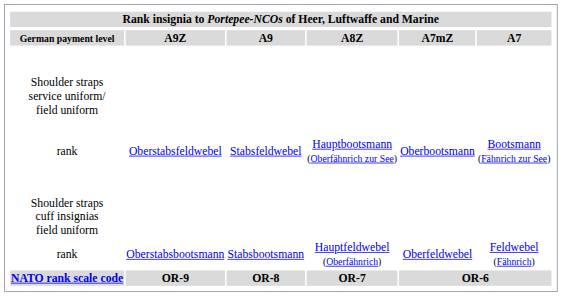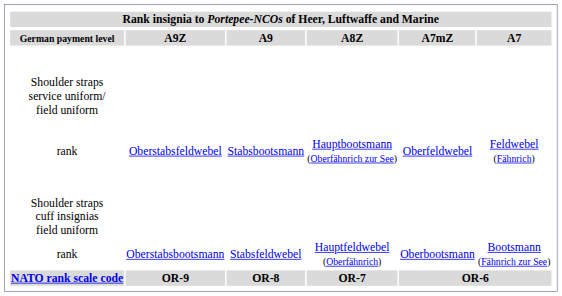 <table style="border:1px solid #8888aa; background-color:#FFFFFF; padding:5px; font-size:95%; margin: 0px 12px 12px 0px;">
 <tr align=center>
 </tr>
 <tr bgcolor="#dadada">
 <th colspan="8">Rank insignia to <em>Portepee-NCOs</em> of Heer, Luftwaffe and Marine</th>
 </tr>
 <tr align=center>
 </tr>
 <tr bgcolor="#dadada">
 <th><small>German payment level</small></th>
 <th>A9Z</th>
 <th>A9</th>
 <th>A8Z</th>
 <th>A7mZ</th>
 <th>A7</th>
 </tr>
 <tr align=center>
 <td> <br><br>Shoulder straps<br>service uniform/<br>field uniform</td>
 <td></td>
 <td></td>
 <td></td>
 <td></td>
 <td></td>
 </tr>
 <tr align=center>
 <td> <br></td>
 <td></td>
 <td></td>
 <td></td>
 <td></td>
 <td></td>
 </tr>
 <tr align=center>
 <td>rank</td>
 <td><a href='#'>Oberstabsfeldwebel</a></td>
-<td><a href='#'>Stabsfeldwebel</a></td>
+<td><a href='#'>Stabsbootsmann</a></td>
 <td><a href='#'>Hauptbootsmann</a><br><small>(<a href='#'>Oberfähnrich zur See</a>)</small></td>
-<td><a href='#'>Oberbootsmann</a></td>
-<td><a href='#'>Bootsmann</a><br><small>(<a href='#'>Fähnrich zur See</a>)</small></td>
+<td><a href='#'>Oberfeldwebel</a></td>
+<td><a href='#'>Feldwebel</a><br><small>(<a href='#'>Fähnrich</a>)</small></td>
 </tr>
 <tr align=center>
 <td> <br><br>Shoulder straps<br>cuff insignias<br>field uniform</td>
 <td></td>
 <td></td>
 <td></td>
 <td></td>
 <td></td>
 </tr>
 <tr align=center>
 <td>rank</td>
 <td><a href='#'>Oberstabsbootsmann</a></td>
-<td><a href='#'>Stabsbootsmann</a></td>
+<td><a href='#'>Stabsfeldwebel</a></td>
 <td><a href='#'>Hauptfeldwebel</a><br><small>(<a href='#'>Oberfähnrich</a>)</small></td>
-<td><a href='#'>Oberfeldwebel</a></td>
-<td><a href='#'>Feldwebel</a><br><small>(<a href='#'>Fähnrich</a>)</small></td>
+<td><a href='#'>Oberbootsmann</a></td>
+<td><a href='#'>Bootsmann</a><br><small>(<a href='#'>Fähnrich zur See</a>)</small></td>
 </tr>
 <tr align=center bgcolor="#dadada">
 <th><a href='#'>NATO rank scale code</a></th>
 <th>OR-9</th>
 <th>OR-8</th>
 <th>OR-7</th>
 <th colspan="2">OR-6</th>
 </tr>
 </table>
